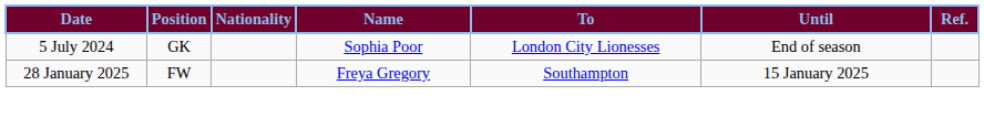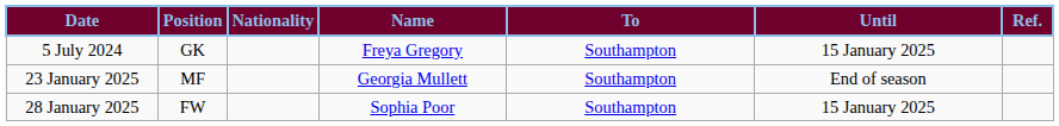 <table class="wikitable" style="text-align:center; font-size:90%; ">
 <tr>
 <th style="background:#6F002B; color:#8DBEE7;border:2px solid #8DBEE7; width:120px;">Date</th>
 <th style="background:#6F002B; color:#8DBEE7;border:2px solid #8DBEE7; width:50px;">Position</th>
 <th style="background:#6F002B; color:#8DBEE7;border:2px solid #8DBEE7; width:50px;">Nationality</th>
 <th style="background:#6F002B; color:#8DBEE7;border:2px solid #8DBEE7; width:150px;">Name</th>
 <th style="background:#6F002B; color:#8DBEE7;border:2px solid #8DBEE7; width:200px;">To</th>
 <th style="background:#6F002B; color:#8DBEE7;border:2px solid #8DBEE7; width:200px;">Until</th>
 <th style="background:#6F002B; color:#8DBEE7;border:2px solid #8DBEE7; width:35px;">Ref.</th>
 </tr>
 <tr>
 <td>5 July 2024</td>
 <td>GK</td>
 <td></td>
-<td><a href='#'>Sophia Poor</a></td>
-<td> <a href='#'>London City Lionesses</a></td>
+<td><a href='#'>Freya Gregory</a></td>
+<td> <a href='#'>Southampton</a></td>
+<td>15 January 2025</td>
+<td></td>
+</tr>
+<tr>
+<td>23 January 2025</td>
+<td>MF</td>
+<td></td>
+<td><a href='#'>Georgia Mullett</a></td>
+<td> <a href='#'>Southampton</a></td>
 <td>End of season</td>
 <td></td>
 </tr>
 <tr>
 <td>28 January 2025</td>
 <td>FW</td>
 <td></td>
-<td><a href='#'>Freya Gregory</a></td>
+<td><a href='#'>Sophia Poor</a></td>
 <td> <a href='#'>Southampton</a></td>
 <td>15 January 2025</td>
 <td></td>
 </tr>
 </table>
